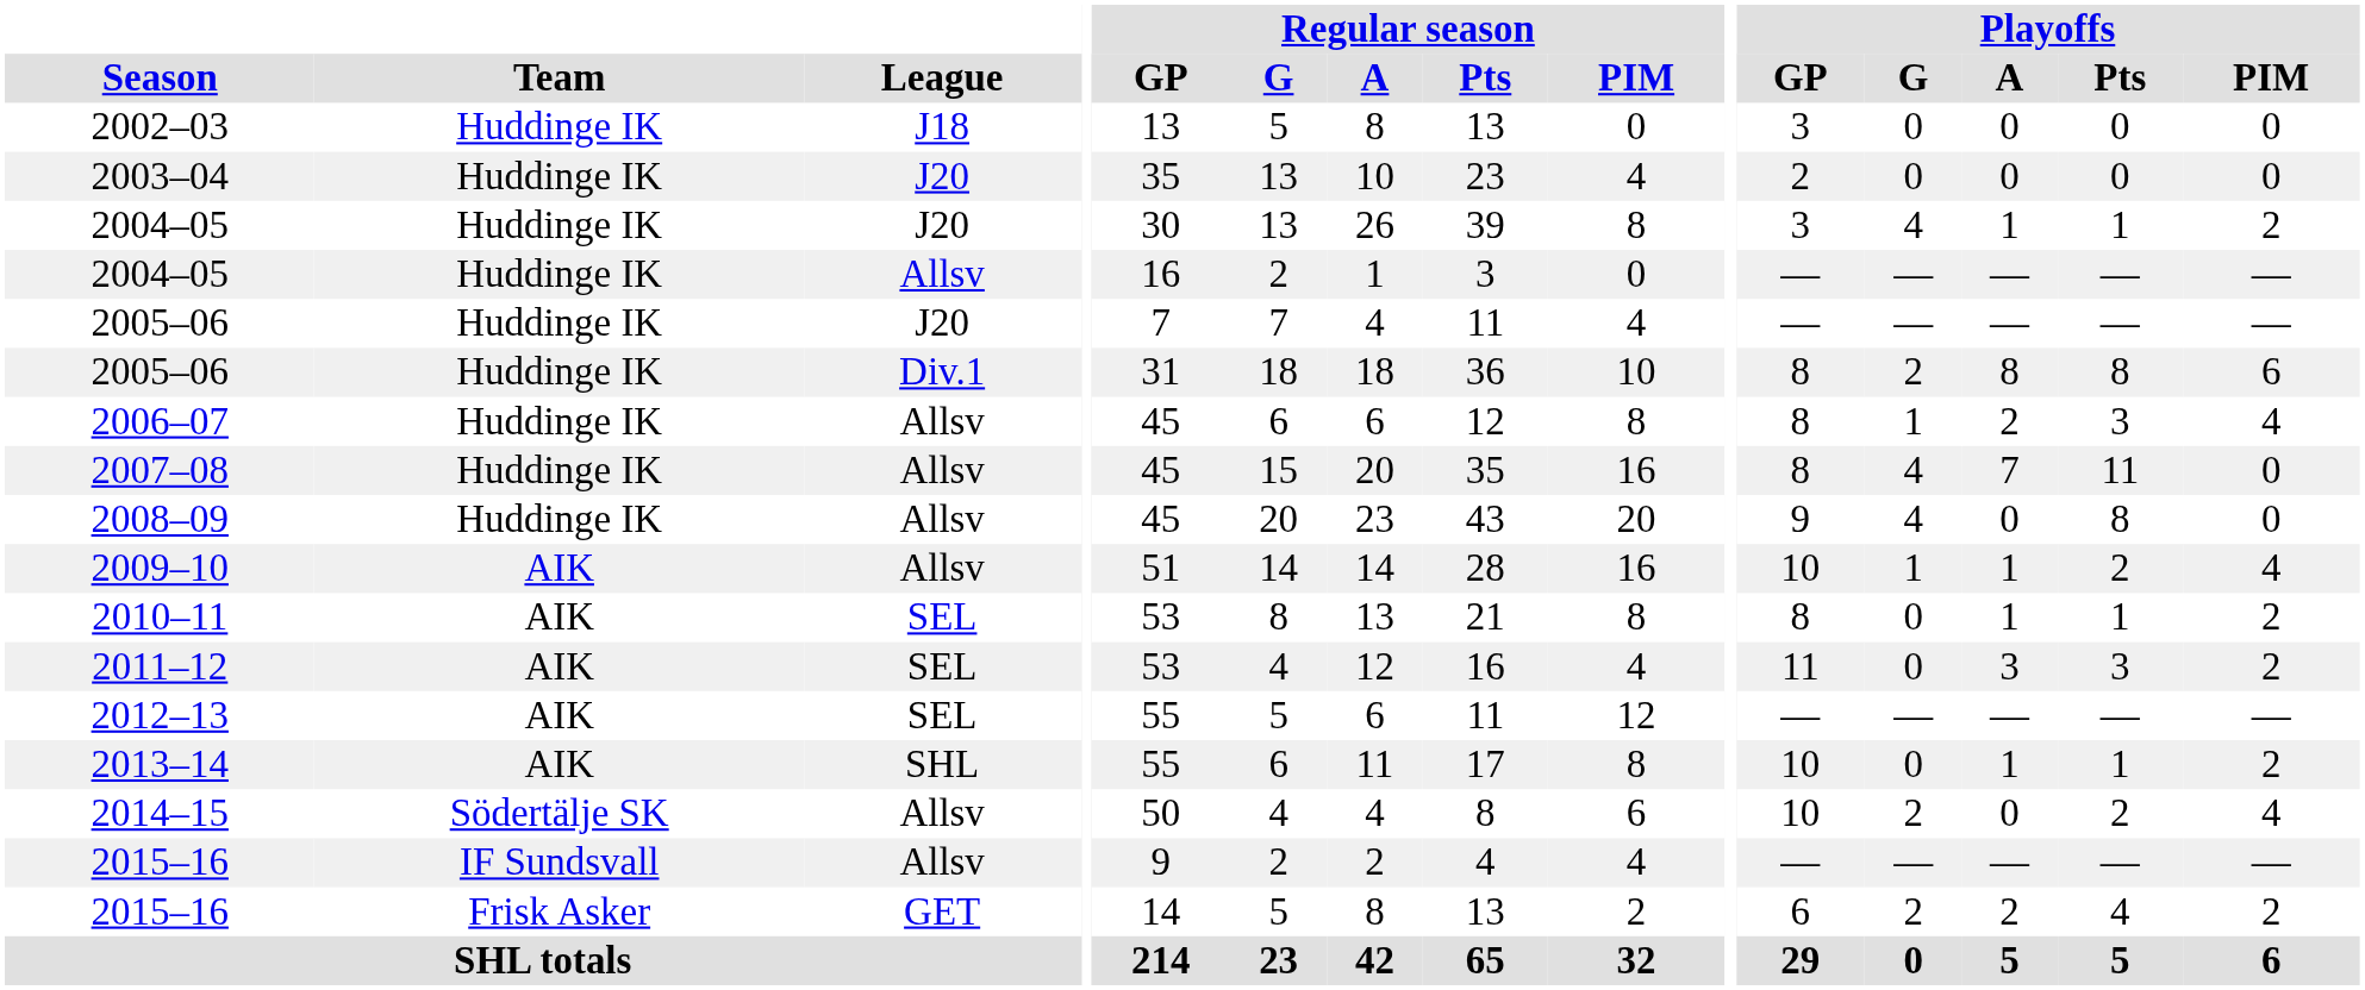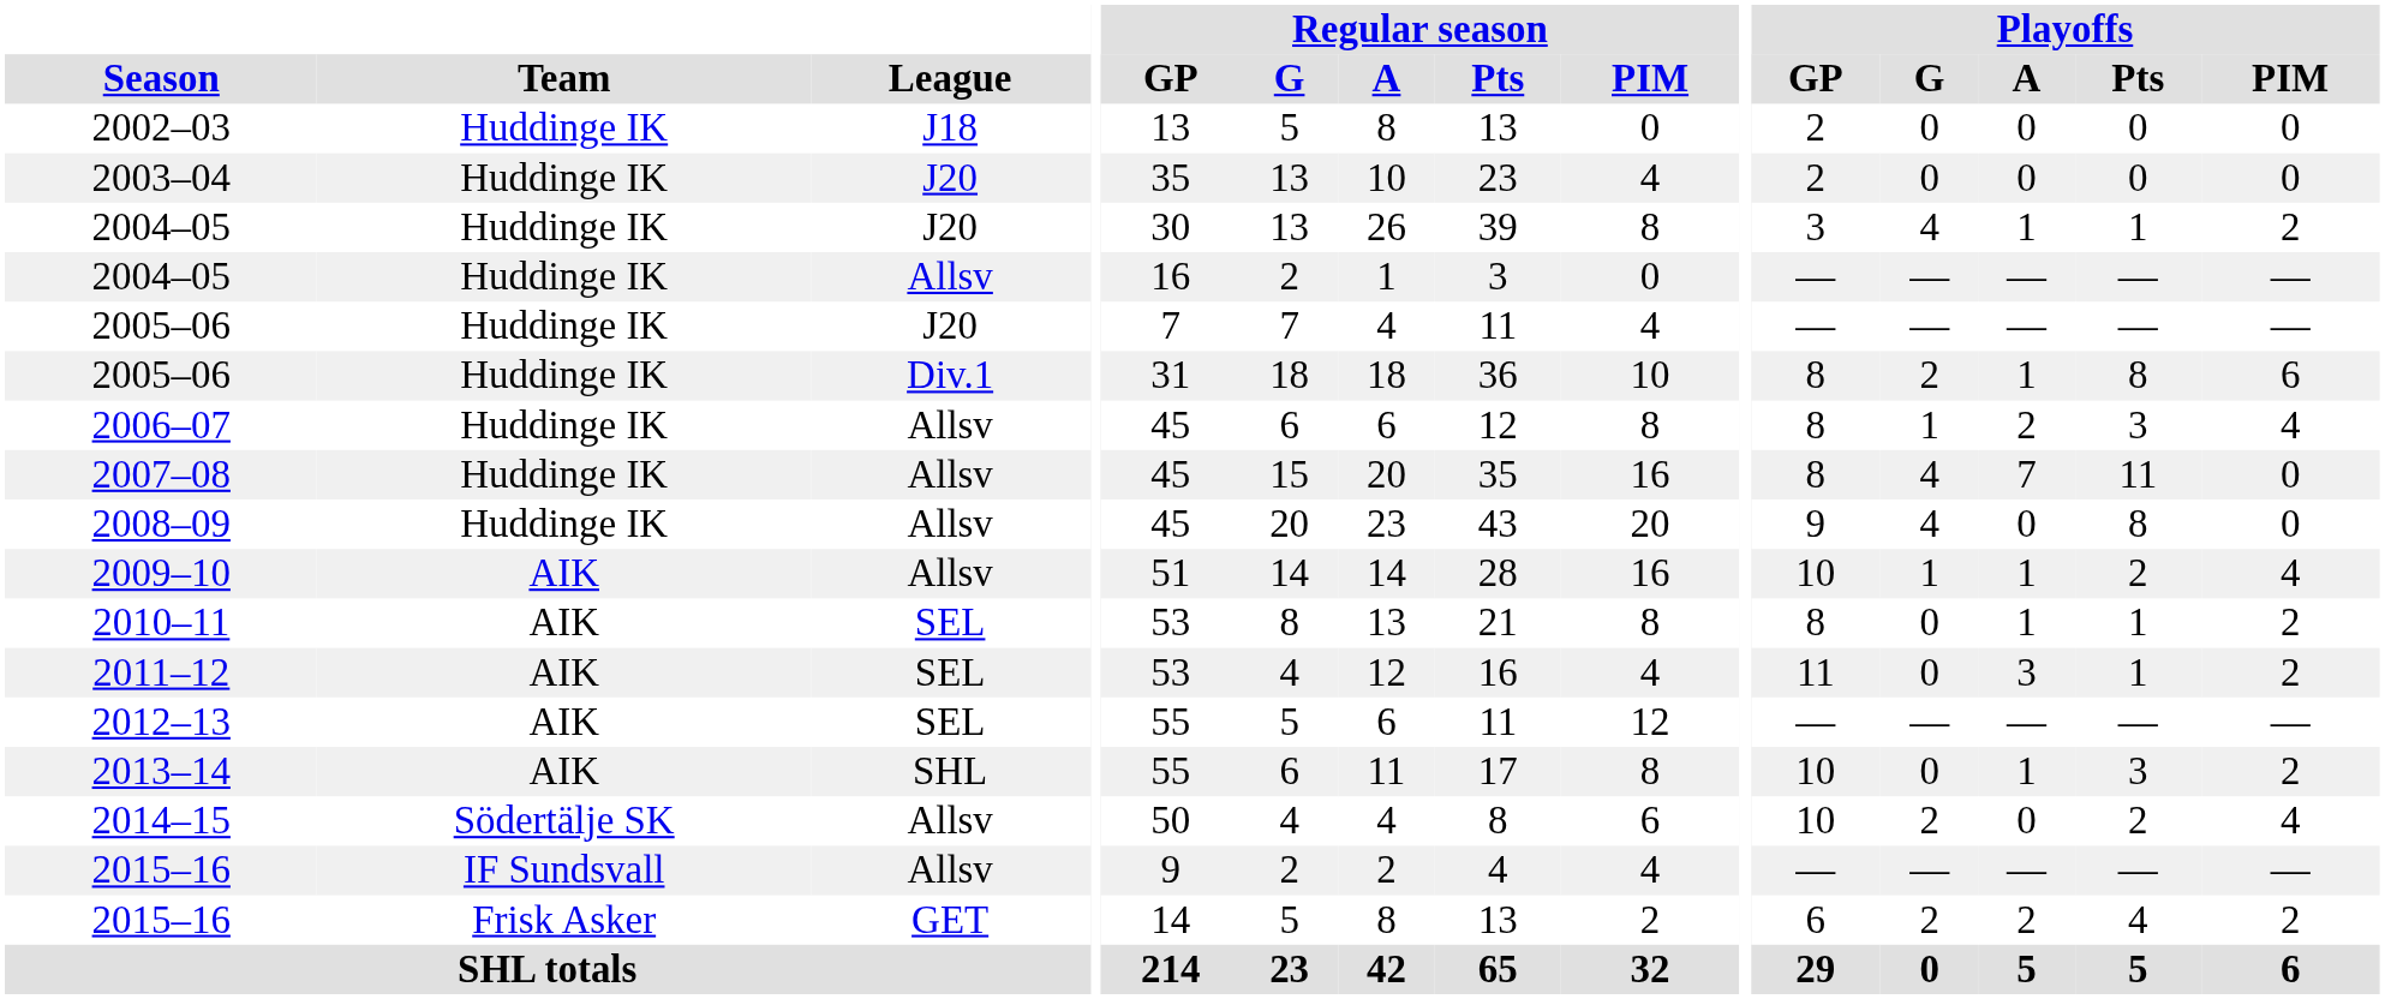 <table border="0" cellpadding="1" cellspacing="0" style="text-align:center; width:60em">
 <tr bgcolor="#e0e0e0">
 <th colspan="3" bgcolor="#ffffff"></th>
 <th rowspan="99" bgcolor="#ffffff"></th>
 <th colspan="5"><a href='#'>Regular season</a></th>
 <th rowspan="99" bgcolor="#ffffff"></th>
 <th colspan="5"><a href='#'>Playoffs</a></th>
 </tr>
 <tr bgcolor="#e0e0e0">
 <th><a href='#'>Season</a></th>
 <th>Team</th>
 <th>League</th>
 <th>GP</th>
 <th><a href='#'>G</a></th>
 <th><a href='#'>A</a></th>
 <th><a href='#'>Pts</a></th>
 <th><a href='#'>PIM</a></th>
 <th>GP</th>
 <th>G</th>
 <th>A</th>
 <th>Pts</th>
 <th>PIM</th>
 </tr>
 <tr>
 <td>2002–03</td>
 <td><a href='#'>Huddinge IK</a></td>
 <td><a href='#'>J18</a></td>
 <td>13</td>
 <td>5</td>
 <td>8</td>
 <td>13</td>
 <td>0</td>
-<td>3</td>
+<td>2</td>
 <td>0</td>
 <td>0</td>
 <td>0</td>
 <td>0</td>
 </tr>
 <tr bgcolor="#f0f0f0">
 <td>2003–04</td>
 <td>Huddinge IK</td>
 <td><a href='#'>J20</a></td>
 <td>35</td>
 <td>13</td>
 <td>10</td>
 <td>23</td>
 <td>4</td>
 <td>2</td>
 <td>0</td>
 <td>0</td>
 <td>0</td>
 <td>0</td>
 </tr>
 <tr>
 <td>2004–05</td>
 <td>Huddinge IK</td>
 <td>J20</td>
 <td>30</td>
 <td>13</td>
 <td>26</td>
 <td>39</td>
 <td>8</td>
 <td>3</td>
 <td>4</td>
 <td>1</td>
 <td>1</td>
 <td>2</td>
 </tr>
 <tr bgcolor="#f0f0f0">
 <td>2004–05</td>
 <td>Huddinge IK</td>
 <td><a href='#'>Allsv</a></td>
 <td>16</td>
 <td>2</td>
 <td>1</td>
 <td>3</td>
 <td>0</td>
 <td>—</td>
 <td>—</td>
 <td>—</td>
 <td>—</td>
 <td>—</td>
 </tr>
 <tr>
 <td>2005–06</td>
 <td>Huddinge IK</td>
 <td>J20</td>
 <td>7</td>
 <td>7</td>
 <td>4</td>
 <td>11</td>
 <td>4</td>
 <td>—</td>
 <td>—</td>
 <td>—</td>
 <td>—</td>
 <td>—</td>
 </tr>
 <tr bgcolor="#f0f0f0">
 <td>2005–06</td>
 <td>Huddinge IK</td>
 <td><a href='#'>Div.1</a></td>
 <td>31</td>
 <td>18</td>
 <td>18</td>
 <td>36</td>
 <td>10</td>
 <td>8</td>
 <td>2</td>
-<td>8</td>
+<td>1</td>
 <td>8</td>
 <td>6</td>
 </tr>
 <tr>
 <td><a href='#'>2006–07</a></td>
 <td>Huddinge IK</td>
 <td>Allsv</td>
 <td>45</td>
 <td>6</td>
 <td>6</td>
 <td>12</td>
 <td>8</td>
 <td>8</td>
 <td>1</td>
 <td>2</td>
 <td>3</td>
 <td>4</td>
 </tr>
 <tr bgcolor="#f0f0f0">
 <td><a href='#'>2007–08</a></td>
 <td>Huddinge IK</td>
 <td>Allsv</td>
 <td>45</td>
 <td>15</td>
 <td>20</td>
 <td>35</td>
 <td>16</td>
 <td>8</td>
 <td>4</td>
 <td>7</td>
 <td>11</td>
 <td>0</td>
 </tr>
 <tr>
 <td><a href='#'>2008–09</a></td>
 <td>Huddinge IK</td>
 <td>Allsv</td>
 <td>45</td>
 <td>20</td>
 <td>23</td>
 <td>43</td>
 <td>20</td>
 <td>9</td>
 <td>4</td>
 <td>0</td>
 <td>8</td>
 <td>0</td>
 </tr>
 <tr bgcolor="#f0f0f0">
 <td><a href='#'>2009–10</a></td>
 <td><a href='#'>AIK</a></td>
 <td>Allsv</td>
 <td>51</td>
 <td>14</td>
 <td>14</td>
 <td>28</td>
 <td>16</td>
 <td>10</td>
 <td>1</td>
 <td>1</td>
 <td>2</td>
 <td>4</td>
 </tr>
 <tr>
 <td><a href='#'>2010–11</a></td>
 <td>AIK</td>
 <td><a href='#'>SEL</a></td>
 <td>53</td>
 <td>8</td>
 <td>13</td>
 <td>21</td>
 <td>8</td>
 <td>8</td>
 <td>0</td>
 <td>1</td>
 <td>1</td>
 <td>2</td>
 </tr>
 <tr bgcolor="#f0f0f0">
 <td><a href='#'>2011–12</a></td>
 <td>AIK</td>
 <td>SEL</td>
 <td>53</td>
 <td>4</td>
 <td>12</td>
 <td>16</td>
 <td>4</td>
 <td>11</td>
 <td>0</td>
 <td>3</td>
-<td>3</td>
+<td>1</td>
 <td>2</td>
 </tr>
 <tr>
 <td><a href='#'>2012–13</a></td>
 <td>AIK</td>
 <td>SEL</td>
 <td>55</td>
 <td>5</td>
 <td>6</td>
 <td>11</td>
 <td>12</td>
 <td>—</td>
 <td>—</td>
 <td>—</td>
 <td>—</td>
 <td>—</td>
 </tr>
 <tr bgcolor="#f0f0f0">
 <td><a href='#'>2013–14</a></td>
 <td>AIK</td>
 <td>SHL</td>
 <td>55</td>
 <td>6</td>
 <td>11</td>
 <td>17</td>
 <td>8</td>
 <td>10</td>
 <td>0</td>
 <td>1</td>
-<td>1</td>
+<td>3</td>
 <td>2</td>
 </tr>
 <tr>
 <td><a href='#'>2014–15</a></td>
 <td><a href='#'>Södertälje SK</a></td>
 <td>Allsv</td>
 <td>50</td>
 <td>4</td>
 <td>4</td>
 <td>8</td>
 <td>6</td>
 <td>10</td>
 <td>2</td>
 <td>0</td>
 <td>2</td>
 <td>4</td>
 </tr>
 <tr bgcolor="#f0f0f0">
 <td><a href='#'>2015–16</a></td>
 <td><a href='#'>IF Sundsvall</a></td>
 <td>Allsv</td>
 <td>9</td>
 <td>2</td>
 <td>2</td>
 <td>4</td>
 <td>4</td>
 <td>—</td>
 <td>—</td>
 <td>—</td>
 <td>—</td>
 <td>—</td>
 </tr>
 <tr>
 <td><a href='#'>2015–16</a></td>
 <td><a href='#'>Frisk Asker</a></td>
 <td><a href='#'>GET</a></td>
 <td>14</td>
 <td>5</td>
 <td>8</td>
 <td>13</td>
 <td>2</td>
 <td>6</td>
 <td>2</td>
 <td>2</td>
 <td>4</td>
 <td>2</td>
 </tr>
 <tr bgcolor="#e0e0e0">
 <th colspan="3">SHL totals</th>
 <th>214</th>
 <th>23</th>
 <th>42</th>
 <th>65</th>
 <th>32</th>
 <th>29</th>
 <th>0</th>
 <th>5</th>
 <th>5</th>
 <th>6</th>
 </tr>
 </table>
